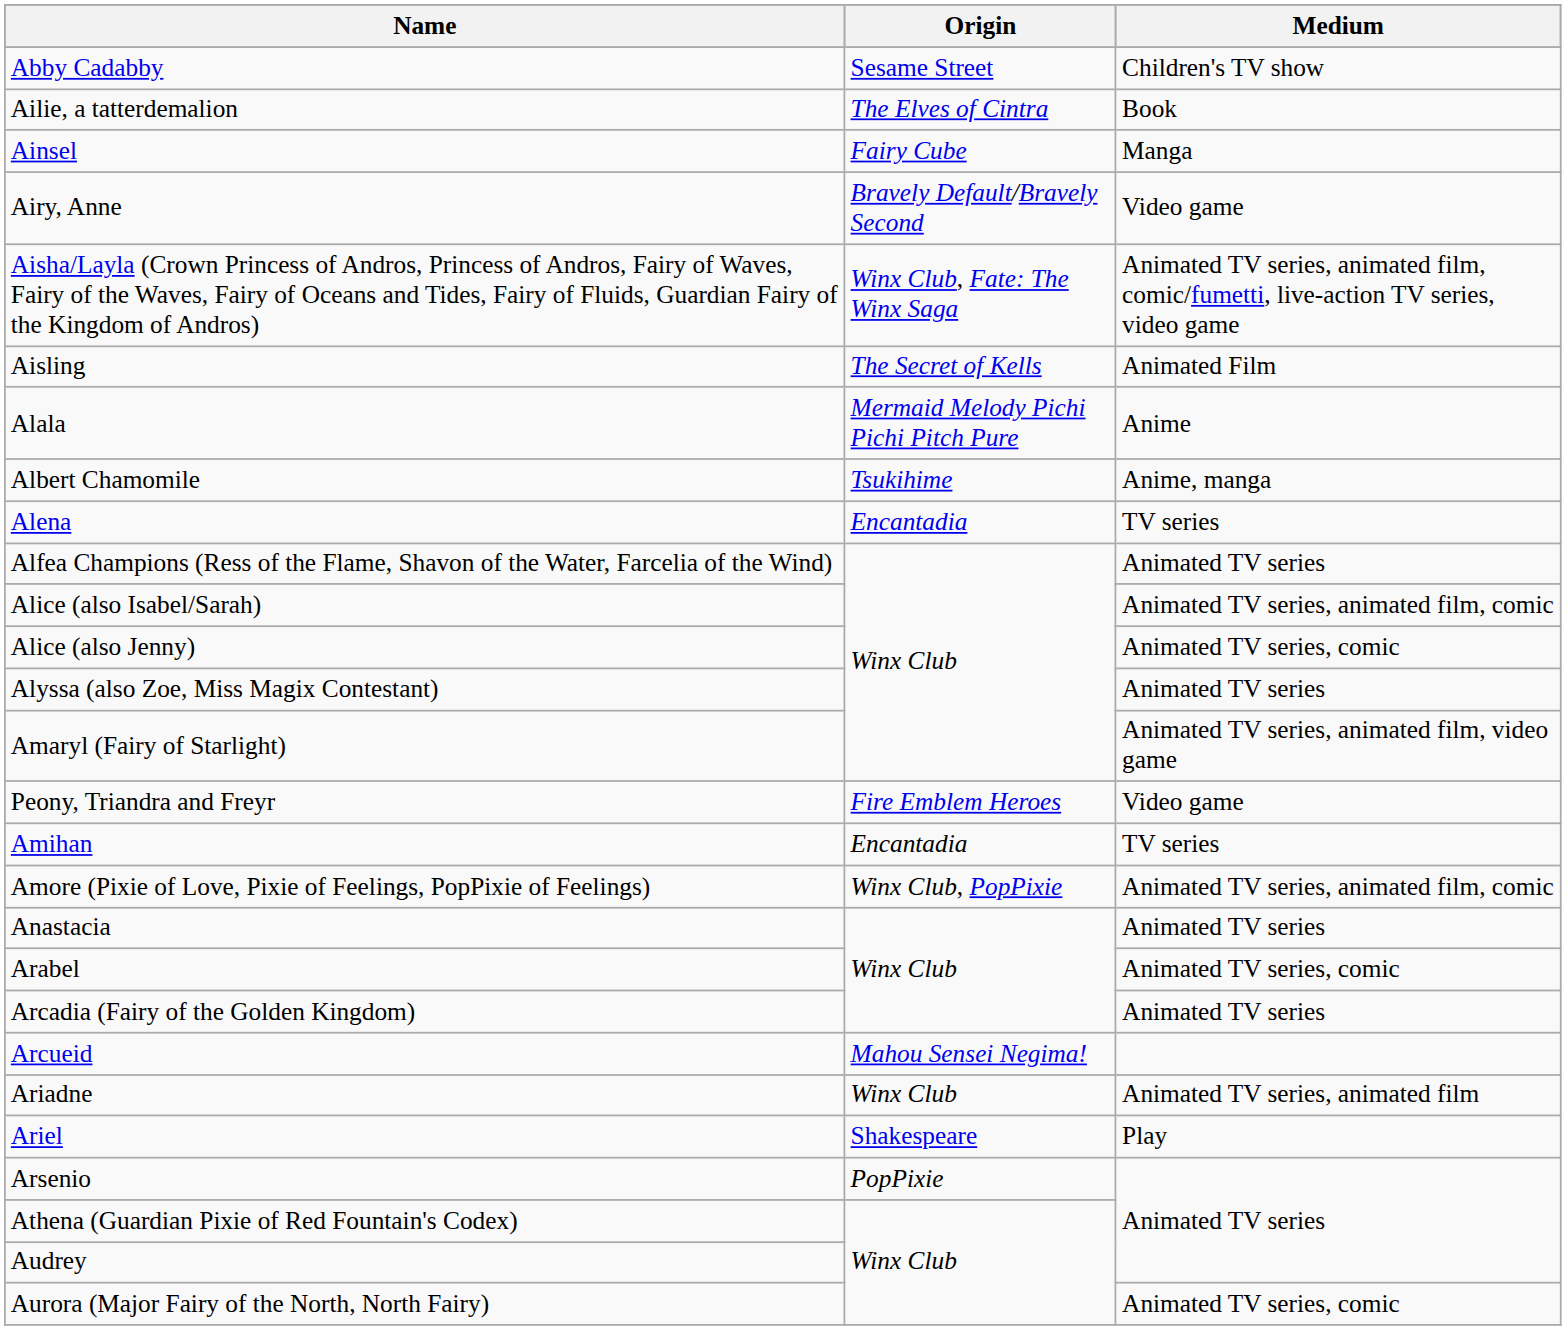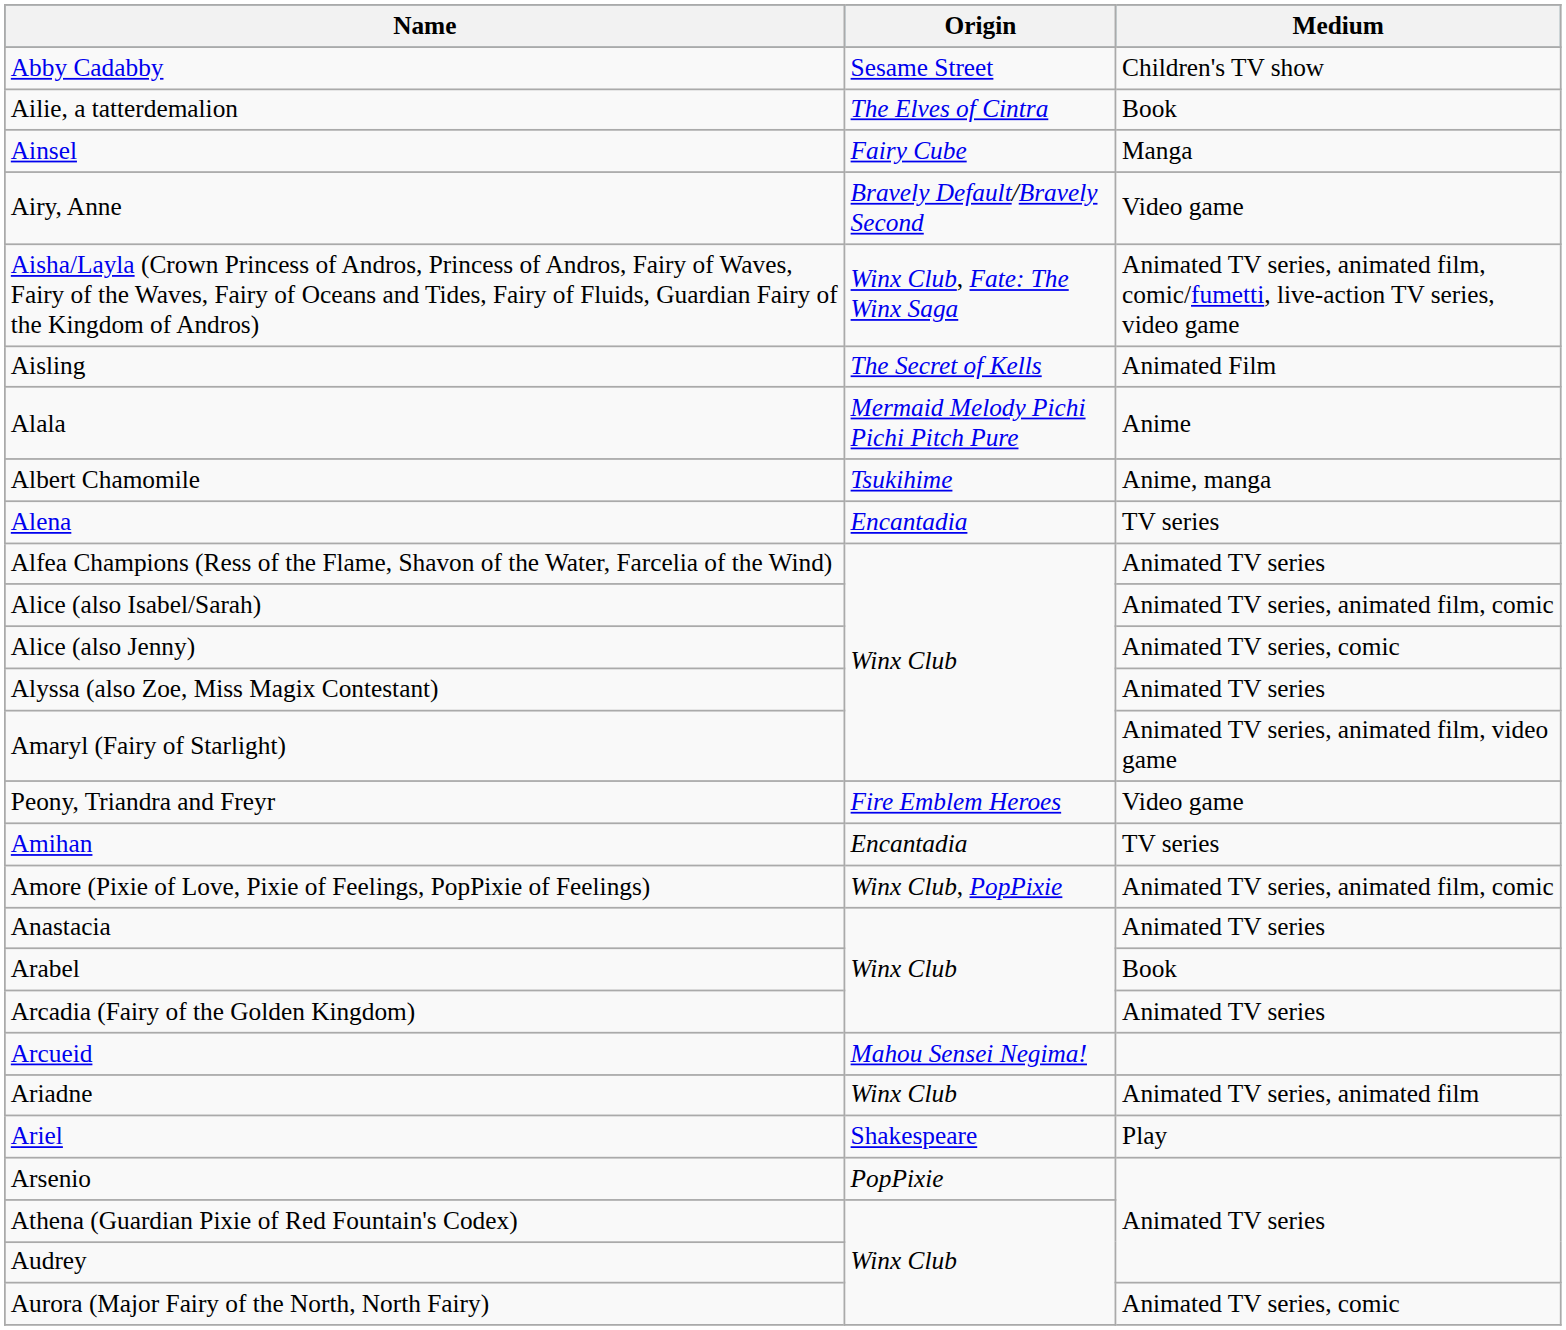 <table class="wikitable sortable" style="width:70%; font-size:90%;">
 <tr style="background:#115a6c;">
 <th>Name</th>
 <th>Origin</th>
 <th>Medium</th>
 </tr>
 <tr>
 <td><a href='#'>Abby Cadabby</a></td>
 <td><a href='#'>Sesame Street</a></td>
 <td>Children's TV show</td>
 </tr>
 <tr>
 <td>Ailie, a tatterdemalion</td>
 <td><em><a href='#'>The Elves of Cintra</a></em></td>
 <td>Book</td>
 </tr>
 <tr>
 <td><a href='#'>Ainsel</a></td>
 <td><em><a href='#'>Fairy Cube</a></em></td>
 <td>Manga</td>
 </tr>
 <tr>
 <td>Airy, Anne</td>
 <td><em><a href='#'>Bravely Default</a>/<a href='#'>Bravely Second</a></em></td>
 <td>Video game</td>
 </tr>
 <tr>
 <td><a href='#'>Aisha/Layla</a> (Crown Princess of Andros, Princess of Andros, Fairy of Waves, Fairy of the Waves, Fairy of Oceans and Tides, Fairy of Fluids, Guardian Fairy of the Kingdom of Andros)</td>
 <td><em><a href='#'>Winx Club</a></em>, <em><a href='#'>Fate: The Winx Saga</a></em></td>
 <td>Animated TV series, animated film, comic/<a href='#'>fumetti</a>, live-action TV series, video game</td>
 </tr>
 <tr>
 <td>Aisling</td>
 <td><em><a href='#'>The Secret of Kells</a></em></td>
 <td>Animated Film</td>
 </tr>
 <tr>
 <td>Alala</td>
 <td><em><a href='#'>Mermaid Melody Pichi Pichi Pitch Pure</a></em></td>
 <td>Anime</td>
 </tr>
 <tr>
 <td>Albert Chamomile</td>
 <td><em><a href='#'>Tsukihime</a></em></td>
 <td>Anime, manga</td>
 </tr>
 <tr>
 <td><a href='#'>Alena</a></td>
 <td><em><a href='#'>Encantadia</a></em></td>
 <td>TV series</td>
 </tr>
 <tr>
 <td>Alfea Champions (Ress of the Flame, Shavon of the Water, Farcelia of the Wind)</td>
 <td rowspan="5"><em>Winx Club</em></td>
 <td>Animated TV series</td>
 </tr>
 <tr>
 <td>Alice (also Isabel/Sarah)</td>
 <td>Animated TV series, animated film, comic</td>
 </tr>
 <tr>
 <td>Alice (also Jenny)</td>
 <td>Animated TV series, comic</td>
 </tr>
 <tr>
 <td>Alyssa (also Zoe, Miss Magix Contestant)</td>
 <td>Animated TV series</td>
 </tr>
 <tr>
 <td>Amaryl (Fairy of Starlight)</td>
 <td>Animated TV series, animated film, video game</td>
 </tr>
 <tr>
 <td>Peony, Triandra and Freyr</td>
 <td><em><a href='#'>Fire Emblem Heroes</a></em></td>
 <td>Video game</td>
 </tr>
 <tr>
 <td><a href='#'>Amihan</a></td>
 <td><em>Encantadia</em></td>
 <td>TV series</td>
 </tr>
 <tr>
 <td>Amore (Pixie of Love, Pixie of Feelings, PopPixie of Feelings)</td>
 <td><em>Winx Club</em>, <em><a href='#'>PopPixie</a></em></td>
 <td>Animated TV series, animated film, comic</td>
 </tr>
 <tr>
 <td>Anastacia</td>
 <td rowspan="3"><em>Winx Club</em></td>
 <td>Animated TV series</td>
 </tr>
 <tr>
 <td>Arabel</td>
-<td>Animated TV series, comic</td>
+<td>Book</td>
 </tr>
 <tr>
 <td>Arcadia (Fairy of the Golden Kingdom)</td>
 <td>Animated TV series</td>
 </tr>
 <tr>
 <td><a href='#'>Arcueid</a></td>
 <td><em><a href='#'>Mahou Sensei Negima!</a></em></td>
 <td></td>
 </tr>
 <tr>
 <td>Ariadne</td>
 <td><em>Winx Club</em></td>
 <td>Animated TV series, animated film</td>
 </tr>
 <tr>
 <td><a href='#'>Ariel</a></td>
 <td><a href='#'>Shakespeare</a></td>
 <td>Play</td>
 </tr>
 <tr>
 <td>Arsenio</td>
 <td><em>PopPixie</em></td>
 <td rowspan="3">Animated TV series</td>
 </tr>
 <tr>
 <td>Athena (Guardian Pixie of Red Fountain's Codex)</td>
 <td rowspan="3"><em>Winx Club</em></td>
 </tr>
 <tr>
 <td>Audrey</td>
 </tr>
 <tr>
 <td>Aurora (Major Fairy of the North, North Fairy)</td>
 <td>Animated TV series, comic</td>
 </tr>
 </table>
